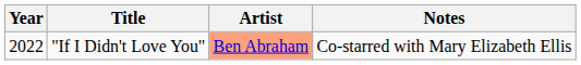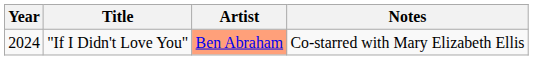 <table class="wikitable">
 <tr>
 <th>Year</th>
 <th>Title</th>
 <th>Artist</th>
 <th>Notes</th>
 </tr>
 <tr>
-<td>2022</td>
+<td>2024</td>
 <td>"If I Didn't Love You"</td>
 <td style="background: lightsalmon;"><a href='#'>Ben Abraham</a></td>
 <td>Co-starred with Mary Elizabeth Ellis</td>
 </tr>
 </table>
